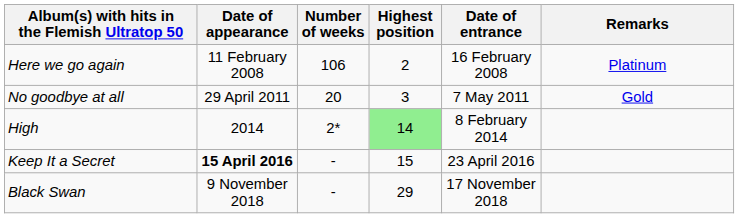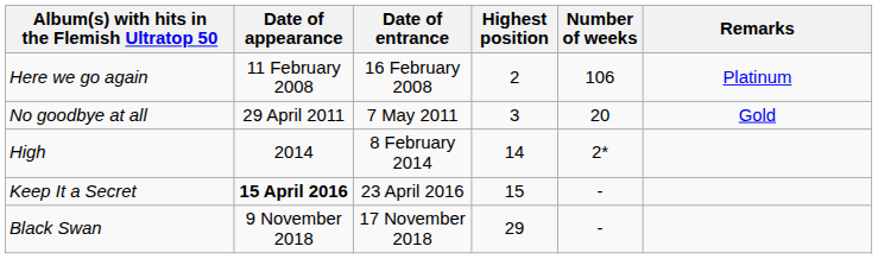 <table class="wikitable" style="text-align: center">
 <tr>
 <th style="width:200px;">Album(s) with hits in<br> the Flemish <a href='#'>Ultratop 50</a></th>
 <th style="width:100px;">Date of<br>appearance</th>
+<th style="width:100px;">Date of<br>entrance</th>
+<th style="width:70px;">Highest<br>position</th>
 <th style="width:70px;">Number<br>of weeks</th>
-<th style="width:70px;">Highest<br>position</th>
-<th style="width:100px;">Date of<br>entrance</th>
 <th style="width:200px;">Remarks</th>
 </tr>
 <tr>
 <td align="left"><em>Here we go again</em></td>
 <td>11 February 2008</td>
+<td>16 February 2008</td>
+<td>2</td>
 <td>106</td>
-<td>2</td>
-<td>16 February 2008</td>
 <td><a href='#'>Platinum</a></td>
 </tr>
 <tr>
 <td align="left"><em>No goodbye at all</em></td>
 <td>29 April 2011</td>
+<td>7 May 2011</td>
+<td>3</td>
 <td>20</td>
-<td>3</td>
-<td>7 May 2011</td>
 <td><a href='#'>Gold</a></td>
 </tr>
 <tr>
 <td align="left"><em>High</em></td>
 <td>2014</td>
+<td>8 February 2014</td>
+<td>14</td>
 <td>2*</td>
-<td style="background: lightgreen;">14</td>
-<td>8 February 2014</td>
 <td></td>
 </tr>
 <tr>
 <td align="left"><em>Keep It a Secret</em></td>
 <td><strong>15 April 2016</strong></td>
+<td>23 April 2016</td>
+<td>15</td>
 <td>-</td>
-<td>15</td>
-<td>23 April 2016</td>
 <td></td>
 </tr>
 <tr>
 <td align="left"><em>Black Swan</em></td>
 <td>9 November 2018</td>
+<td>17 November 2018</td>
+<td>29</td>
 <td>-</td>
-<td>29</td>
-<td>17 November 2018</td>
 <td></td>
 </tr>
 </table>
